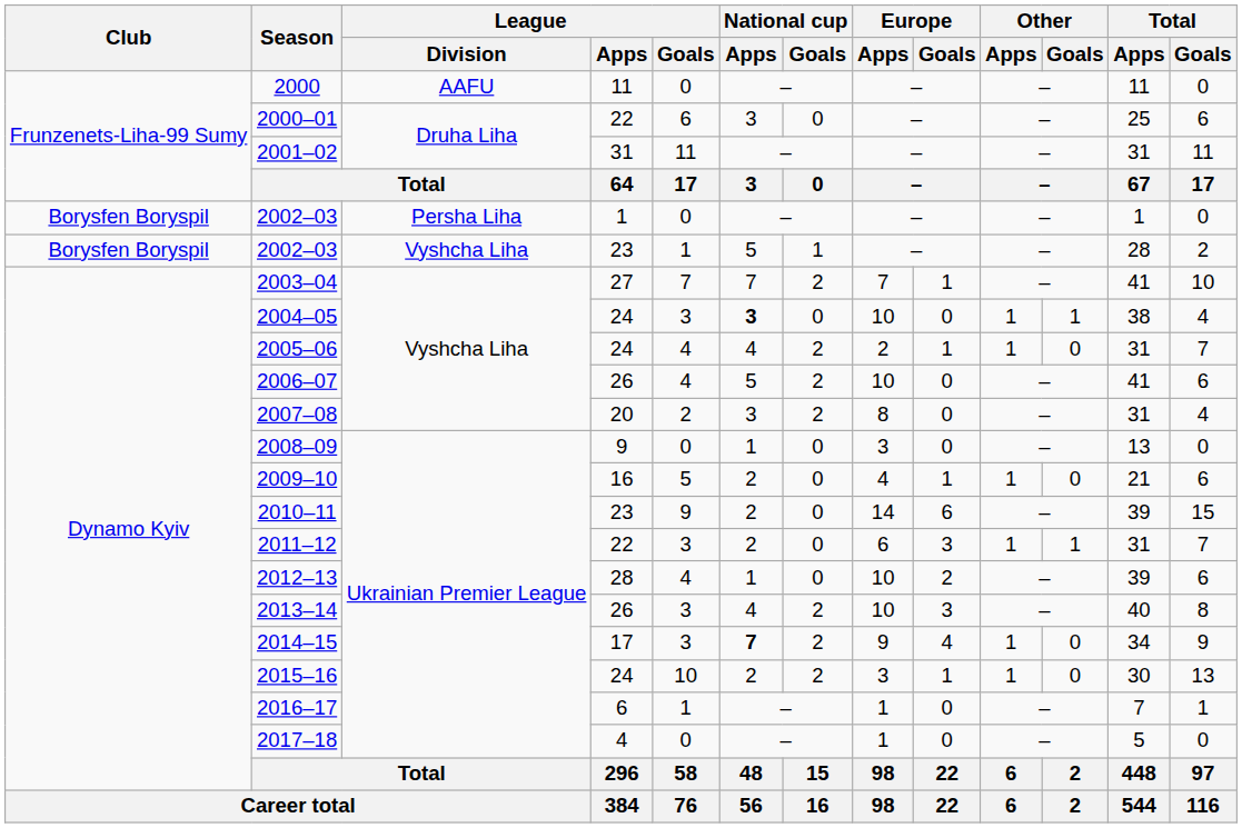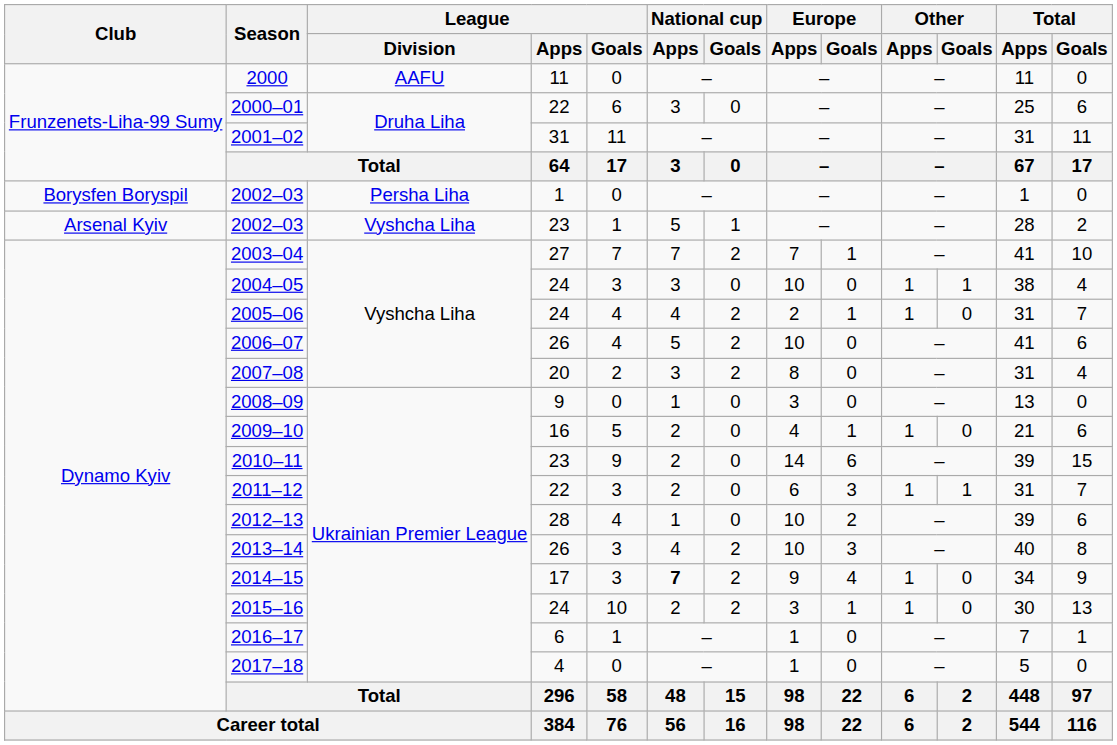 <table class=wikitable style=text-align:center>
 <tr>
 <th rowspan="2">Club</th>
 <th rowspan="2">Season</th>
 <th colspan="3">League</th>
 <th colspan="2">National cup</th>
 <th colspan="2">Europe</th>
 <th colspan="2">Other</th>
 <th colspan="2">Total</th>
 </tr>
 <tr>
 <th>Division</th>
 <th>Apps</th>
 <th>Goals</th>
 <th>Apps</th>
 <th>Goals</th>
 <th>Apps</th>
 <th>Goals</th>
 <th>Apps</th>
 <th>Goals</th>
 <th>Apps</th>
 <th>Goals</th>
 </tr>
 <tr>
 <td rowspan="4"><a href='#'>Frunzenets-Liha-99 Sumy</a></td>
 <td><a href='#'>2000</a></td>
 <td><a href='#'>AAFU</a></td>
 <td>11</td>
 <td>0</td>
 <td colspan="2">–</td>
 <td colspan="2">–</td>
 <td colspan="2">–</td>
 <td>11</td>
 <td>0</td>
 </tr>
 <tr>
 <td><a href='#'>2000–01</a></td>
 <td rowspan="2"><a href='#'>Druha Liha</a></td>
 <td>22</td>
 <td>6</td>
 <td>3</td>
 <td>0</td>
 <td colspan="2">–</td>
 <td colspan="2">–</td>
 <td>25</td>
 <td>6</td>
 </tr>
 <tr>
 <td><a href='#'>2001–02</a></td>
 <td>31</td>
 <td>11</td>
 <td colspan="2">–</td>
 <td colspan="2">–</td>
 <td colspan="2">–</td>
 <td>31</td>
 <td>11</td>
 </tr>
 <tr>
 <th colspan="2">Total</th>
 <th>64</th>
 <th>17</th>
 <th>3</th>
 <th>0</th>
 <th colspan="2">–</th>
 <th colspan="2">–</th>
 <th>67</th>
 <th>17</th>
 </tr>
 <tr>
 <td><a href='#'>Borysfen Boryspil</a></td>
 <td><a href='#'>2002–03</a></td>
 <td><a href='#'>Persha Liha</a></td>
 <td>1</td>
 <td>0</td>
 <td colspan="2">–</td>
 <td colspan="2">–</td>
 <td colspan="2">–</td>
 <td>1</td>
 <td>0</td>
 </tr>
 <tr>
-<td><a href='#'>Borysfen Boryspil</a></td>
+<td><a href='#'>Arsenal Kyiv</a></td>
 <td><a href='#'>2002–03</a></td>
 <td><a href='#'>Vyshcha Liha</a></td>
 <td>23</td>
 <td>1</td>
 <td>5</td>
 <td>1</td>
 <td colspan="2">–</td>
 <td colspan="2">–</td>
 <td>28</td>
 <td>2</td>
 </tr>
 <tr>
 <td rowspan="16"><a href='#'>Dynamo Kyiv</a></td>
 <td><a href='#'>2003–04</a></td>
 <td rowspan="5">Vyshcha Liha</td>
 <td>27</td>
 <td>7</td>
 <td>7</td>
 <td>2</td>
 <td>7</td>
 <td>1</td>
 <td colspan="2">–</td>
 <td>41</td>
 <td>10</td>
 </tr>
 <tr>
 <td><a href='#'>2004–05</a></td>
 <td>24</td>
 <td>3</td>
-<td><strong>3</strong></td>
+<td>3</td>
 <td>0</td>
 <td>10</td>
 <td>0</td>
 <td>1</td>
 <td>1</td>
 <td>38</td>
 <td>4</td>
 </tr>
 <tr>
 <td><a href='#'>2005–06</a></td>
 <td>24</td>
 <td>4</td>
 <td>4</td>
 <td>2</td>
 <td>2</td>
 <td>1</td>
 <td>1</td>
 <td>0</td>
 <td>31</td>
 <td>7</td>
 </tr>
 <tr>
 <td><a href='#'>2006–07</a></td>
 <td>26</td>
 <td>4</td>
 <td>5</td>
 <td>2</td>
 <td>10</td>
 <td>0</td>
 <td colspan="2">–</td>
 <td>41</td>
 <td>6</td>
 </tr>
 <tr>
 <td><a href='#'>2007–08</a></td>
 <td>20</td>
 <td>2</td>
 <td>3</td>
 <td>2</td>
 <td>8</td>
 <td>0</td>
 <td colspan="2">–</td>
 <td>31</td>
 <td>4</td>
 </tr>
 <tr>
 <td><a href='#'>2008–09</a></td>
 <td rowspan="10"><a href='#'>Ukrainian Premier League</a></td>
 <td>9</td>
 <td>0</td>
 <td>1</td>
 <td>0</td>
 <td>3</td>
 <td>0</td>
 <td colspan="2">–</td>
 <td>13</td>
 <td>0</td>
 </tr>
 <tr>
 <td><a href='#'>2009–10</a></td>
 <td>16</td>
 <td>5</td>
 <td>2</td>
 <td>0</td>
 <td>4</td>
 <td>1</td>
 <td>1</td>
 <td>0</td>
 <td>21</td>
 <td>6</td>
 </tr>
 <tr>
 <td><a href='#'>2010–11</a></td>
 <td>23</td>
 <td>9</td>
 <td>2</td>
 <td>0</td>
 <td>14</td>
 <td>6</td>
 <td colspan="2">–</td>
 <td>39</td>
 <td>15</td>
 </tr>
 <tr>
 <td><a href='#'>2011–12</a></td>
 <td>22</td>
 <td>3</td>
 <td>2</td>
 <td>0</td>
 <td>6</td>
 <td>3</td>
 <td>1</td>
 <td>1</td>
 <td>31</td>
 <td>7</td>
 </tr>
 <tr>
 <td><a href='#'>2012–13</a></td>
 <td>28</td>
 <td>4</td>
 <td>1</td>
 <td>0</td>
 <td>10</td>
 <td>2</td>
 <td colspan="2">–</td>
 <td>39</td>
 <td>6</td>
 </tr>
 <tr>
 <td><a href='#'>2013–14</a></td>
 <td>26</td>
 <td>3</td>
 <td>4</td>
 <td>2</td>
 <td>10</td>
 <td>3</td>
 <td colspan="2">–</td>
 <td>40</td>
 <td>8</td>
 </tr>
 <tr>
 <td><a href='#'>2014–15</a></td>
 <td>17</td>
 <td>3</td>
 <td><strong>7</strong></td>
 <td>2</td>
 <td>9</td>
 <td>4</td>
 <td>1</td>
 <td>0</td>
 <td>34</td>
 <td>9</td>
 </tr>
 <tr>
 <td><a href='#'>2015–16</a></td>
 <td>24</td>
 <td>10</td>
 <td>2</td>
 <td>2</td>
 <td>3</td>
 <td>1</td>
 <td>1</td>
 <td>0</td>
 <td>30</td>
 <td>13</td>
 </tr>
 <tr>
 <td><a href='#'>2016–17</a></td>
 <td>6</td>
 <td>1</td>
 <td colspan="2">–</td>
 <td>1</td>
 <td>0</td>
 <td colspan="2">–</td>
 <td>7</td>
 <td>1</td>
 </tr>
 <tr>
 <td><a href='#'>2017–18</a></td>
 <td>4</td>
 <td>0</td>
 <td colspan="2">–</td>
 <td>1</td>
 <td>0</td>
 <td colspan="2">–</td>
 <td>5</td>
 <td>0</td>
 </tr>
 <tr>
 <th colspan="2">Total</th>
 <th>296</th>
 <th>58</th>
 <th>48</th>
 <th>15</th>
 <th>98</th>
 <th>22</th>
 <th>6</th>
 <th>2</th>
 <th>448</th>
 <th>97</th>
 </tr>
 <tr>
 <th colspan="3">Career total</th>
 <th>384</th>
 <th>76</th>
 <th>56</th>
 <th>16</th>
 <th>98</th>
 <th>22</th>
 <th>6</th>
 <th>2</th>
 <th>544</th>
 <th>116</th>
 </tr>
 </table>
